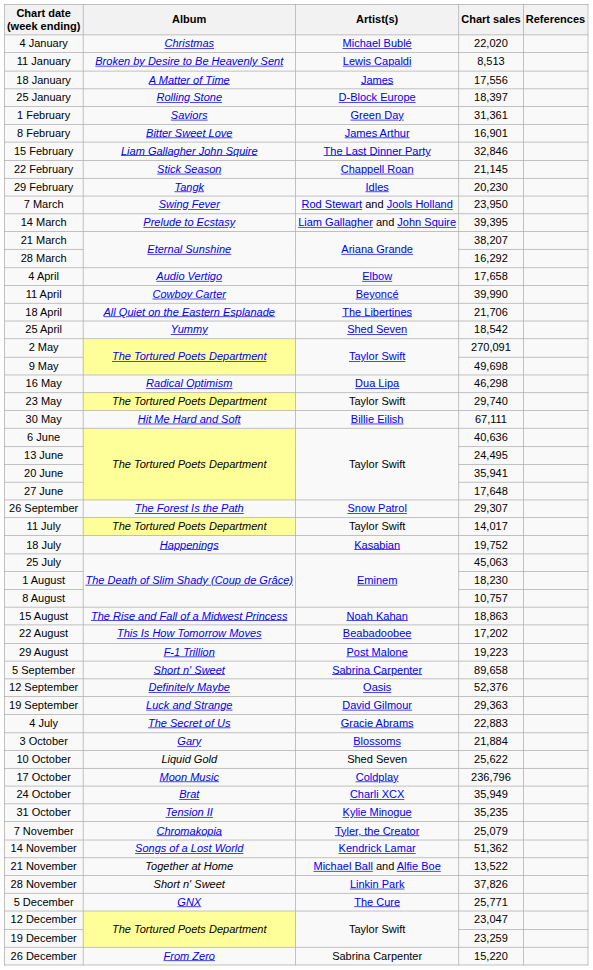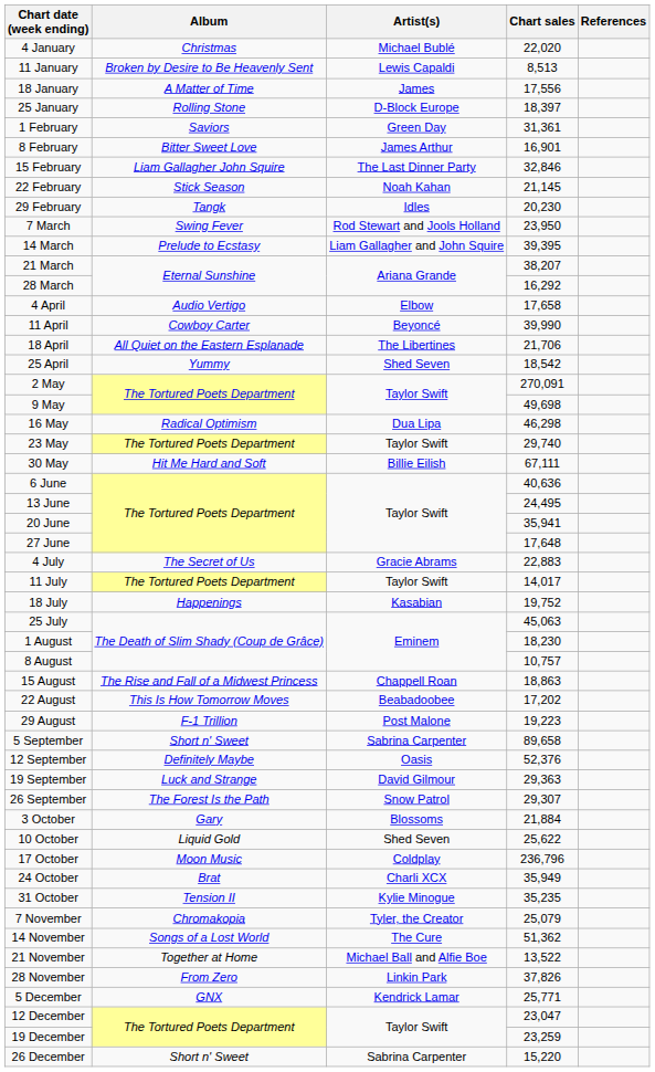 <table class="wikitable" style="font-size:97%; text-align:center;">
 <tr>
 <th>Chart date<br>(week ending)</th>
 <th>Album</th>
 <th>Artist(s)</th>
 <th>Chart sales</th>
 <th>References</th>
 </tr>
 <tr>
 <td>4 January</td>
 <td><em><a href='#'>Christmas</a></em></td>
 <td><a href='#'>Michael Bublé</a></td>
 <td>22,020</td>
 <td></td>
 </tr>
 <tr>
 <td>11 January</td>
 <td><em><a href='#'>Broken by Desire to Be Heavenly Sent</a></em></td>
 <td><a href='#'>Lewis Capaldi</a></td>
 <td>8,513</td>
 <td></td>
 </tr>
 <tr>
 <td>18 January</td>
 <td><em><a href='#'>A Matter of Time</a></em></td>
 <td><a href='#'>James</a></td>
 <td>17,556</td>
 <td></td>
 </tr>
 <tr>
 <td>25 January</td>
 <td><em><a href='#'>Rolling Stone</a></em></td>
 <td><a href='#'>D-Block Europe</a></td>
 <td>18,397</td>
 <td></td>
 </tr>
 <tr>
 <td>1 February</td>
 <td><em><a href='#'>Saviors</a></em></td>
 <td><a href='#'>Green Day</a></td>
 <td>31,361</td>
 <td></td>
 </tr>
 <tr>
 <td>8 February</td>
 <td><em><a href='#'>Bitter Sweet Love</a></em></td>
 <td><a href='#'>James Arthur</a></td>
 <td>16,901</td>
 <td></td>
 </tr>
 <tr>
 <td>15 February</td>
 <td><em><a href='#'>Liam Gallagher John Squire</a></em></td>
 <td><a href='#'>The Last Dinner Party</a></td>
 <td>32,846</td>
 <td></td>
 </tr>
 <tr>
 <td>22 February</td>
 <td><em><a href='#'>Stick Season</a></em></td>
-<td><a href='#'>Chappell Roan</a></td>
+<td><a href='#'>Noah Kahan</a></td>
 <td>21,145</td>
 <td></td>
 </tr>
 <tr>
 <td>29 February</td>
 <td><em><a href='#'>Tangk</a></em></td>
 <td><a href='#'>Idles</a></td>
 <td>20,230</td>
 <td></td>
 </tr>
 <tr>
 <td>7 March</td>
 <td><em><a href='#'>Swing Fever</a></em></td>
 <td><a href='#'>Rod Stewart</a> and <a href='#'>Jools Holland</a></td>
 <td>23,950</td>
 <td></td>
 </tr>
 <tr>
 <td>14 March</td>
 <td><em><a href='#'>Prelude to Ecstasy</a></em></td>
 <td><a href='#'>Liam Gallagher</a> and <a href='#'>John Squire</a></td>
 <td>39,395</td>
 <td></td>
 </tr>
 <tr>
 <td>21 March</td>
 <td rowspan=2><em><a href='#'>Eternal Sunshine</a></em></td>
 <td rowspan=2><a href='#'>Ariana Grande</a></td>
 <td>38,207</td>
 <td></td>
 </tr>
 <tr>
 <td>28 March</td>
 <td>16,292</td>
 <td></td>
 </tr>
 <tr>
 <td>4 April</td>
 <td><em><a href='#'>Audio Vertigo</a></em></td>
 <td><a href='#'>Elbow</a></td>
 <td>17,658</td>
 <td></td>
 </tr>
 <tr>
 <td>11 April</td>
 <td><em><a href='#'>Cowboy Carter</a></em></td>
 <td><a href='#'>Beyoncé</a></td>
 <td>39,990</td>
 <td></td>
 </tr>
 <tr>
 <td>18 April</td>
 <td><em><a href='#'>All Quiet on the Eastern Esplanade</a></em></td>
 <td><a href='#'>The Libertines</a></td>
 <td>21,706</td>
 <td></td>
 </tr>
 <tr>
 <td>25 April</td>
 <td><em><a href='#'>Yummy</a></em></td>
 <td><a href='#'>Shed Seven</a></td>
 <td>18,542</td>
 <td></td>
 </tr>
 <tr>
 <td>2 May</td>
 <td bgcolor=#FFFF99 rowspan=2><em><a href='#'>The Tortured Poets Department</a></em> </td>
 <td rowspan=2><a href='#'>Taylor Swift</a></td>
 <td>270,091</td>
 <td></td>
 </tr>
 <tr>
 <td>9 May</td>
 <td>49,698</td>
 <td></td>
 </tr>
 <tr>
 <td>16 May</td>
 <td><em><a href='#'>Radical Optimism</a></em></td>
 <td><a href='#'>Dua Lipa</a></td>
 <td>46,298</td>
 <td></td>
 </tr>
 <tr>
 <td>23 May</td>
 <td bgcolor=#FFFF99><em>The Tortured Poets Department</em> </td>
 <td>Taylor Swift</td>
 <td>29,740</td>
 <td></td>
 </tr>
 <tr>
 <td>30 May</td>
 <td><em><a href='#'>Hit Me Hard and Soft</a></em></td>
 <td><a href='#'>Billie Eilish</a></td>
 <td>67,111</td>
 <td></td>
 </tr>
 <tr>
 <td>6 June</td>
 <td bgcolor=#FFFF99 rowspan=4><em>The Tortured Poets Department</em> </td>
 <td rowspan=4>Taylor Swift</td>
 <td>40,636</td>
 <td></td>
 </tr>
 <tr>
 <td>13 June</td>
 <td>24,495</td>
 <td></td>
 </tr>
 <tr>
 <td>20 June</td>
 <td>35,941</td>
 <td></td>
 </tr>
 <tr>
 <td>27 June</td>
 <td>17,648</td>
 <td></td>
 </tr>
 <tr>
-<td>26 September</td>
-<td><em><a href='#'>The Forest Is the Path</a></em></td>
-<td><a href='#'>Snow Patrol</a></td>
-<td>29,307</td>
+<td>4 July</td>
+<td><em><a href='#'>The Secret of Us</a></em></td>
+<td><a href='#'>Gracie Abrams</a></td>
+<td>22,883</td>
 <td></td>
 </tr>
 <tr>
 <td>11 July</td>
 <td bgcolor=#FFFF99><em>The Tortured Poets Department</em> </td>
 <td>Taylor Swift</td>
 <td>14,017</td>
 <td></td>
 </tr>
 <tr>
 <td>18 July</td>
 <td><em><a href='#'>Happenings</a></em></td>
 <td><a href='#'>Kasabian</a></td>
 <td>19,752</td>
 <td></td>
 </tr>
 <tr>
 <td>25 July</td>
 <td rowspan=3><em><a href='#'>The Death of Slim Shady (Coup de Grâce)</a></em></td>
 <td rowspan=3><a href='#'>Eminem</a></td>
 <td>45,063</td>
 <td></td>
 </tr>
 <tr>
 <td>1 August</td>
 <td>18,230</td>
 <td></td>
 </tr>
 <tr>
 <td>8 August</td>
 <td>10,757</td>
 <td></td>
 </tr>
 <tr>
 <td>15 August</td>
 <td><em><a href='#'>The Rise and Fall of a Midwest Princess</a></em></td>
-<td><a href='#'>Noah Kahan</a></td>
+<td><a href='#'>Chappell Roan</a></td>
 <td>18,863</td>
 <td></td>
 </tr>
 <tr>
 <td>22 August</td>
 <td><em><a href='#'>This Is How Tomorrow Moves</a></em></td>
 <td><a href='#'>Beabadoobee</a></td>
 <td>17,202</td>
 <td></td>
 </tr>
 <tr>
 <td>29 August</td>
 <td><em><a href='#'>F-1 Trillion</a></em></td>
 <td><a href='#'>Post Malone</a></td>
 <td>19,223</td>
 <td></td>
 </tr>
 <tr>
 <td>5 September</td>
 <td><em><a href='#'>Short n' Sweet</a></em></td>
 <td><a href='#'>Sabrina Carpenter</a></td>
 <td>89,658</td>
 <td></td>
 </tr>
 <tr>
 <td>12 September</td>
 <td><em><a href='#'>Definitely Maybe</a></em></td>
 <td><a href='#'>Oasis</a></td>
 <td>52,376</td>
 <td></td>
 </tr>
 <tr>
 <td>19 September</td>
 <td><em><a href='#'>Luck and Strange</a></em></td>
 <td><a href='#'>David Gilmour</a></td>
 <td>29,363</td>
 <td></td>
 </tr>
 <tr>
-<td>4 July</td>
-<td><em><a href='#'>The Secret of Us</a></em></td>
-<td><a href='#'>Gracie Abrams</a></td>
-<td>22,883</td>
+<td>26 September</td>
+<td><em><a href='#'>The Forest Is the Path</a></em></td>
+<td><a href='#'>Snow Patrol</a></td>
+<td>29,307</td>
 <td></td>
 </tr>
 <tr>
 <td>3 October</td>
 <td><em><a href='#'>Gary</a></em></td>
 <td><a href='#'>Blossoms</a></td>
 <td>21,884</td>
 <td></td>
 </tr>
 <tr>
 <td>10 October</td>
 <td><em>Liquid Gold</em></td>
 <td>Shed Seven</td>
 <td>25,622</td>
 <td></td>
 </tr>
 <tr>
 <td>17 October</td>
 <td><em><a href='#'>Moon Music</a></em></td>
 <td><a href='#'>Coldplay</a></td>
 <td>236,796</td>
 <td></td>
 </tr>
 <tr>
 <td>24 October</td>
 <td><em><a href='#'>Brat</a></em></td>
 <td><a href='#'>Charli XCX</a></td>
 <td>35,949</td>
 <td></td>
 </tr>
 <tr>
 <td>31 October</td>
 <td><em><a href='#'>Tension II</a></em></td>
 <td><a href='#'>Kylie Minogue</a></td>
 <td>35,235</td>
 <td></td>
 </tr>
 <tr>
 <td>7 November</td>
 <td><em><a href='#'>Chromakopia</a></em></td>
 <td><a href='#'>Tyler, the Creator</a></td>
 <td>25,079</td>
 <td></td>
 </tr>
 <tr>
 <td>14 November</td>
 <td><em><a href='#'>Songs of a Lost World</a></em></td>
-<td><a href='#'>Kendrick Lamar</a></td>
+<td><a href='#'>The Cure</a></td>
 <td>51,362</td>
 <td></td>
 </tr>
 <tr>
 <td>21 November</td>
 <td><em>Together at Home</em></td>
 <td><a href='#'>Michael Ball</a> and <a href='#'>Alfie Boe</a></td>
 <td>13,522</td>
 <td></td>
 </tr>
 <tr>
 <td>28 November</td>
-<td><em>Short n' Sweet</em></td>
+<td><em><a href='#'>From Zero</a></em></td>
 <td><a href='#'>Linkin Park</a></td>
 <td>37,826</td>
 <td></td>
 </tr>
 <tr>
 <td>5 December</td>
 <td><em><a href='#'>GNX</a></em></td>
-<td><a href='#'>The Cure</a></td>
+<td><a href='#'>Kendrick Lamar</a></td>
 <td>25,771</td>
 <td></td>
 </tr>
 <tr>
 <td>12 December</td>
 <td bgcolor=#FFFF99 rowspan=2><em>The Tortured Poets Department</em> </td>
 <td rowspan=2>Taylor Swift</td>
 <td>23,047</td>
 <td></td>
 </tr>
 <tr>
 <td>19 December</td>
 <td>23,259</td>
 <td></td>
 </tr>
 <tr>
 <td>26 December</td>
-<td><em><a href='#'>From Zero</a></em></td>
+<td><em>Short n' Sweet</em></td>
 <td>Sabrina Carpenter</td>
 <td>15,220</td>
 <td></td>
 </tr>
 </table>
